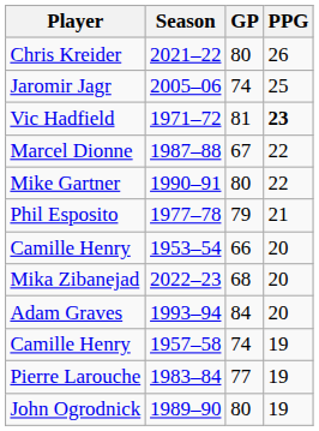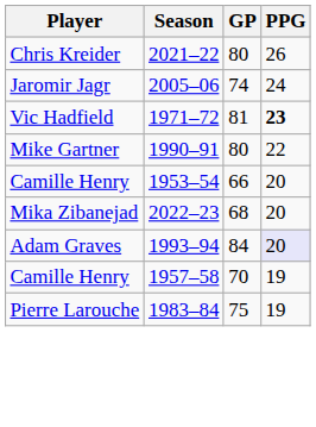 <table class="wikitable">
 <tr>
 <th>Player</th>
 <th>Season</th>
 <th>GP</th>
 <th>PPG</th>
 </tr>
 <tr>
 <td><a href='#'>Chris Kreider</a></td>
 <td><a href='#'>2021–22</a></td>
 <td>80</td>
 <td>26</td>
 </tr>
 <tr>
 <td><a href='#'>Jaromir Jagr</a></td>
 <td><a href='#'>2005–06</a></td>
 <td>74</td>
-<td>25</td>
+<td>24</td>
 </tr>
 <tr>
 <td><a href='#'>Vic Hadfield</a></td>
 <td><a href='#'>1971–72</a></td>
 <td>81</td>
 <td><strong>23</strong></td>
 </tr>
 <tr>
-<td><a href='#'>Marcel Dionne</a></td>
-<td><a href='#'>1987–88</a></td>
-<td>67</td>
-<td>22</td>
-</tr>
-<tr>
 <td><a href='#'>Mike Gartner</a></td>
 <td><a href='#'>1990–91</a></td>
 <td>80</td>
 <td>22</td>
-</tr>
-<tr>
-<td><a href='#'>Phil Esposito</a></td>
-<td><a href='#'>1977–78</a></td>
-<td>79</td>
-<td>21</td>
 </tr>
 <tr>
 <td><a href='#'>Camille Henry</a></td>
 <td><a href='#'>1953–54</a></td>
 <td>66</td>
 <td>20</td>
 </tr>
 <tr>
 <td><a href='#'>Mika Zibanejad</a></td>
 <td><a href='#'>2022–23</a></td>
 <td>68</td>
 <td>20</td>
 </tr>
 <tr>
 <td><a href='#'>Adam Graves</a></td>
 <td><a href='#'>1993–94</a></td>
 <td>84</td>
-<td>20</td>
+<td style="background: lavender;">20</td>
 </tr>
 <tr>
 <td><a href='#'>Camille Henry</a></td>
 <td><a href='#'>1957–58</a></td>
-<td>74</td>
+<td>70</td>
 <td>19</td>
 </tr>
 <tr>
 <td><a href='#'>Pierre Larouche</a></td>
 <td><a href='#'>1983–84</a></td>
-<td>77</td>
-<td>19</td>
-</tr>
-<tr>
-<td><a href='#'>John Ogrodnick</a></td>
-<td><a href='#'>1989–90</a></td>
-<td>80</td>
+<td>75</td>
 <td>19</td>
 </tr>
 </table>
